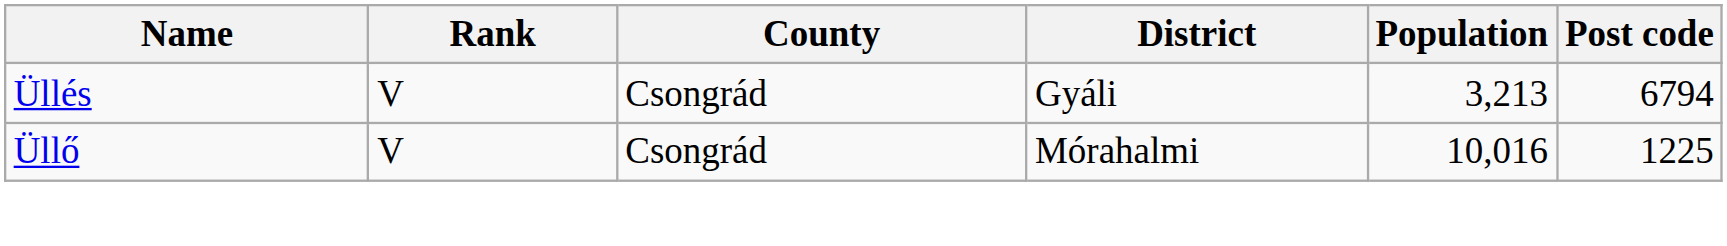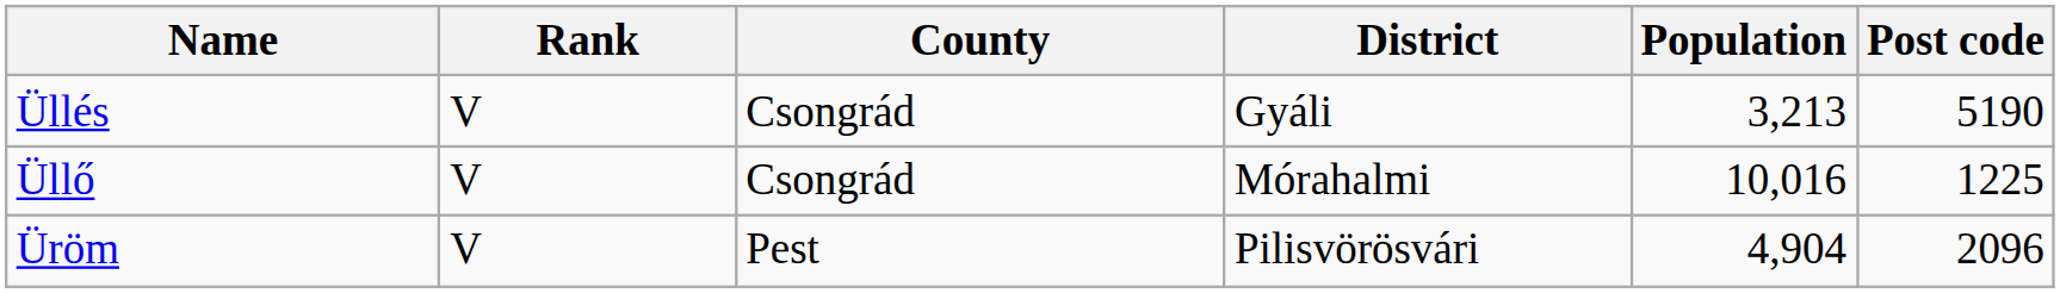 <table class=wikitable>
 <tr>
 <th width=150>Name</th>
 <th width=100>Rank</th>
 <th width=170>County</th>
 <th width=140>District</th>
 <th>Population</th>
 <th>Post code</th>
 </tr>
 <tr>
 <td><a href='#'>Üllés</a></td>
 <td>V</td>
 <td>Csongrád</td>
 <td>Gyáli</td>
 <td align=right>3,213</td>
-<td align=right>6794</td>
+<td align=right>5190</td>
 </tr>
 <tr>
 <td><a href='#'>Üllő</a></td>
 <td>V</td>
 <td>Csongrád</td>
 <td>Mórahalmi</td>
 <td align=right>10,016</td>
 <td align=right>1225</td>
 </tr>
+<tr>
+<td><a href='#'>Üröm</a></td>
+<td>V</td>
+<td>Pest</td>
+<td>Pilisvörösvári</td>
+<td align=right>4,904</td>
+<td align=right>2096</td>
+</tr>
 </table>
